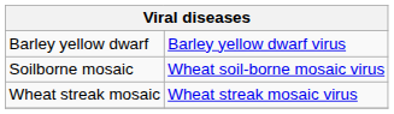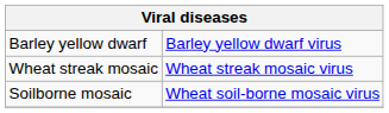 <table class="wikitable" style="clear">
 <tr>
 <th colspan=2><strong>Viral diseases</strong><br></th>
 </tr>
 <tr>
 <td>Barley yellow dwarf</td>
 <td><a href='#'>Barley yellow dwarf virus</a></td>
 </tr>
 <tr>
+<td>Wheat streak mosaic</td>
+<td><a href='#'>Wheat streak mosaic virus</a></td>
+</tr>
+<tr>
 <td>Soilborne mosaic</td>
 <td><a href='#'>Wheat soil-borne mosaic virus</a></td>
 </tr>
 <tr>
-<td>Wheat streak mosaic</td>
-<td><a href='#'>Wheat streak mosaic virus</a></td>
-</tr>
-<tr>
 </tr>
 </table>
